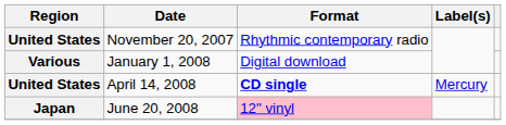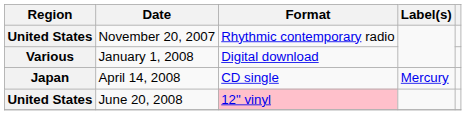 <table class="wikitable plainrowheaders">
 <tr>
 <th scope="col">Region</th>
 <th scope="col">Date</th>
 <th scope="col">Format</th>
 <th scope="col">Label(s)</th>
 <th scope="col"></th>
 </tr>
 <tr>
 <th scope="row">United States</th>
 <td>November 20, 2007</td>
 <td><a href='#'>Rhythmic contemporary</a> radio</td>
 <td rowspan="2"></td>
 <td style="text-align:center;"></td>
 </tr>
 <tr>
 <th scope="row">Various</th>
 <td>January 1, 2008</td>
 <td><a href='#'>Digital download</a></td>
 <td style="text-align:center;"></td>
 </tr>
 <tr>
-<th scope="row">United States</th>
+<th scope="row">Japan</th>
 <td>April 14, 2008</td>
-<td><strong><a href='#'>CD single</a></strong></td>
+<td><a href='#'>CD single</a></td>
 <td><a href='#'>Mercury</a></td>
 <td style="text-align:center;"></td>
 </tr>
 <tr>
-<th scope="row">Japan</th>
+<th scope="row">United States</th>
 <td>June 20, 2008</td>
 <td style="background: pink;"><a href='#'>12" vinyl</a></td>
 <td></td>
 <td style="text-align:center;"></td>
 </tr>
 <tr>
 </tr>
 </table>
